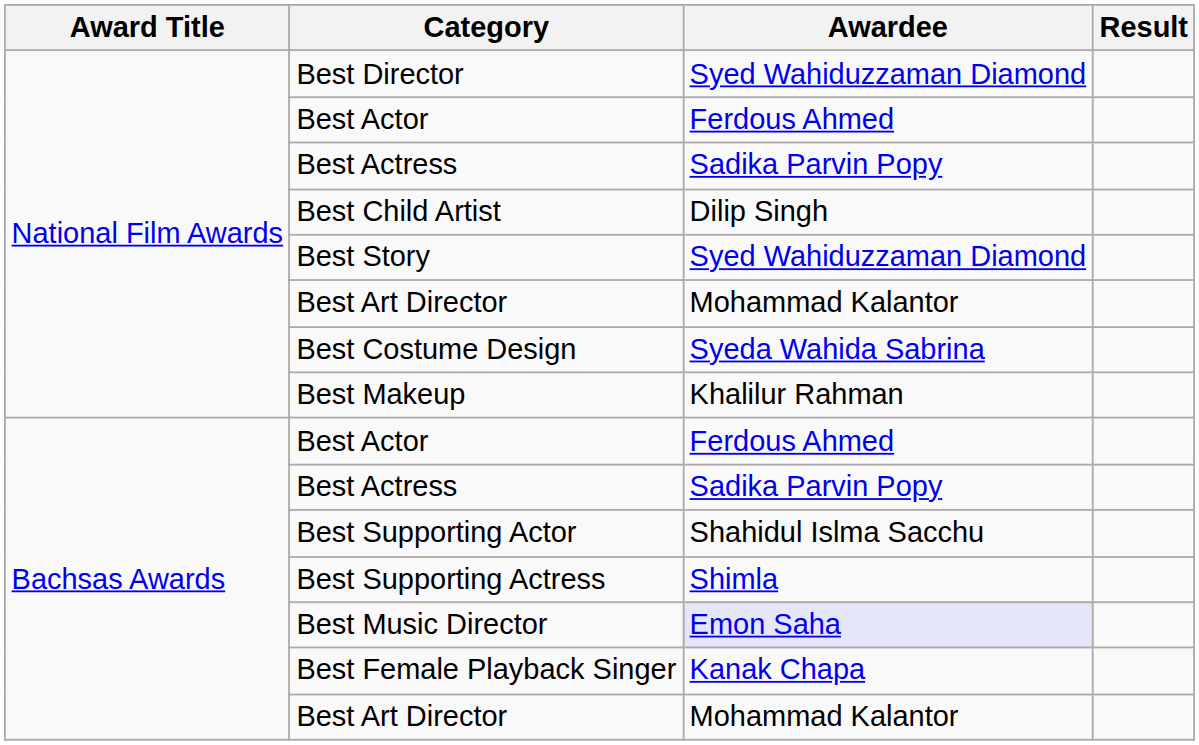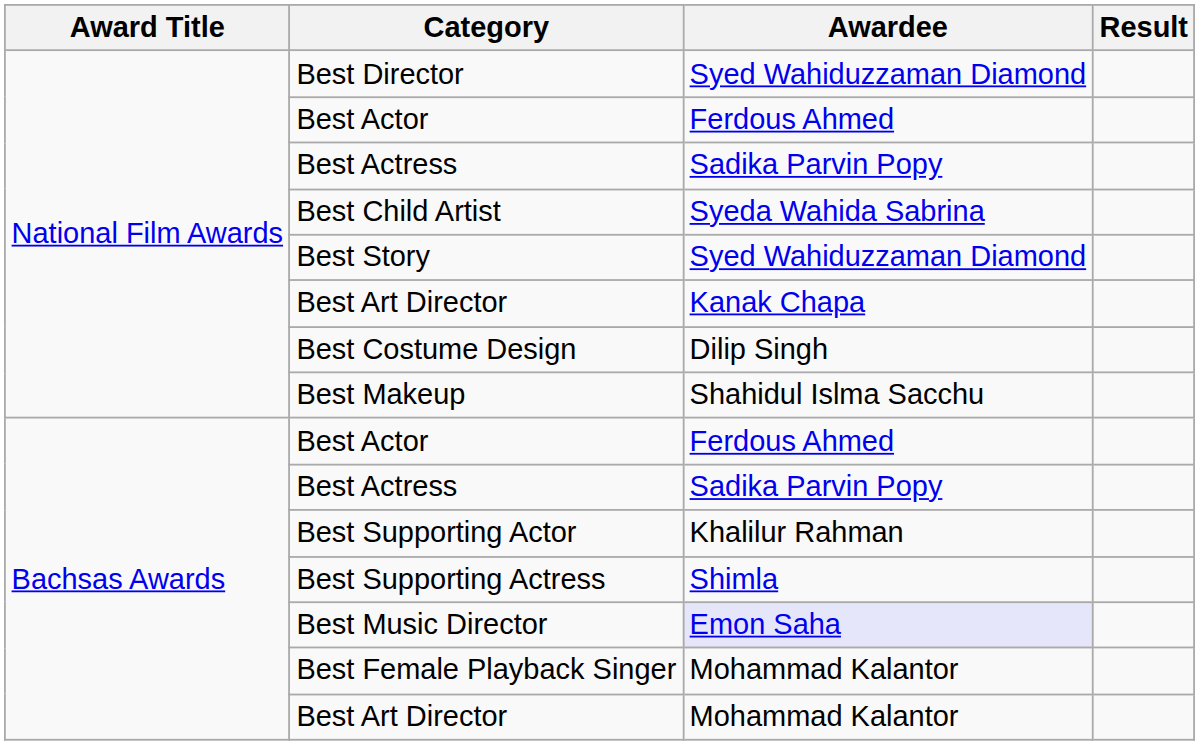 <table class="wikitable">
 <tr>
 <th>Award Title</th>
 <th>Category</th>
 <th>Awardee</th>
 <th>Result</th>
 </tr>
 <tr>
 <td rowspan="8"><a href='#'>National Film Awards</a></td>
 <td>Best Director</td>
 <td><a href='#'>Syed Wahiduzzaman Diamond</a></td>
 <td></td>
 </tr>
 <tr>
 <td>Best Actor</td>
 <td><a href='#'>Ferdous Ahmed</a></td>
 <td></td>
 </tr>
 <tr>
 <td>Best Actress</td>
 <td><a href='#'>Sadika Parvin Popy</a></td>
 <td></td>
 </tr>
 <tr>
 <td>Best Child Artist</td>
-<td>Dilip Singh</td>
+<td><a href='#'>Syeda Wahida Sabrina</a></td>
 <td></td>
 </tr>
 <tr>
 <td>Best Story</td>
 <td><a href='#'>Syed Wahiduzzaman Diamond</a></td>
 <td></td>
 </tr>
 <tr>
 <td>Best Art Director</td>
-<td>Mohammad Kalantor</td>
+<td><a href='#'>Kanak Chapa</a></td>
 <td></td>
 </tr>
 <tr>
 <td>Best Costume Design</td>
-<td><a href='#'>Syeda Wahida Sabrina</a></td>
+<td>Dilip Singh</td>
 <td></td>
 </tr>
 <tr>
 <td>Best Makeup</td>
-<td>Khalilur Rahman</td>
+<td>Shahidul Islma Sacchu</td>
 <td></td>
 </tr>
 <tr>
 <td rowspan="7"><a href='#'>Bachsas Awards</a></td>
 <td>Best Actor</td>
 <td><a href='#'>Ferdous Ahmed</a></td>
 <td></td>
 </tr>
 <tr>
 <td>Best Actress</td>
 <td><a href='#'>Sadika Parvin Popy</a></td>
 <td></td>
 </tr>
 <tr>
 <td>Best Supporting Actor</td>
-<td>Shahidul Islma Sacchu</td>
+<td>Khalilur Rahman</td>
 <td></td>
 </tr>
 <tr>
 <td>Best Supporting Actress</td>
 <td><a href='#'>Shimla</a></td>
 <td></td>
 </tr>
 <tr>
 <td>Best Music Director</td>
 <td style="background: lavender;"><a href='#'>Emon Saha</a></td>
 <td></td>
 </tr>
 <tr>
 <td>Best Female Playback Singer</td>
-<td><a href='#'>Kanak Chapa</a></td>
+<td>Mohammad Kalantor</td>
 <td></td>
 </tr>
 <tr>
 <td>Best Art Director</td>
 <td>Mohammad Kalantor</td>
 <td></td>
 </tr>
 </table>
